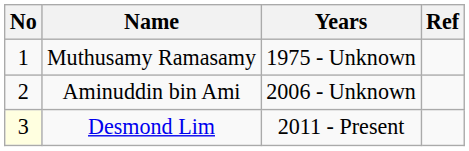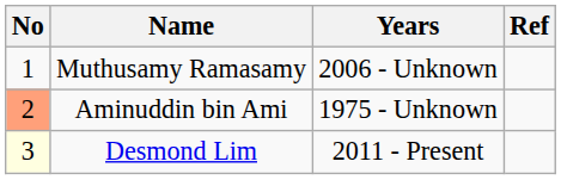 <table class="wikitable" style="text-align:center;">
 <tr>
 <th>No</th>
 <th>Name</th>
 <th>Years</th>
 <th>Ref</th>
 </tr>
 <tr>
 <td>1</td>
 <td>Muthusamy Ramasamy</td>
-<td>1975 - Unknown</td>
+<td>2006 - Unknown</td>
 <td></td>
 </tr>
 <tr>
-<td>2</td>
+<td style="background: lightsalmon;">2</td>
 <td>Aminuddin bin Ami</td>
-<td>2006 - Unknown</td>
+<td>1975 - Unknown</td>
 <td></td>
 </tr>
 <tr>
 <td style="background: lightyellow;">3</td>
 <td><a href='#'>Desmond Lim</a></td>
 <td>2011 - Present</td>
 <td></td>
 </tr>
 </table>
